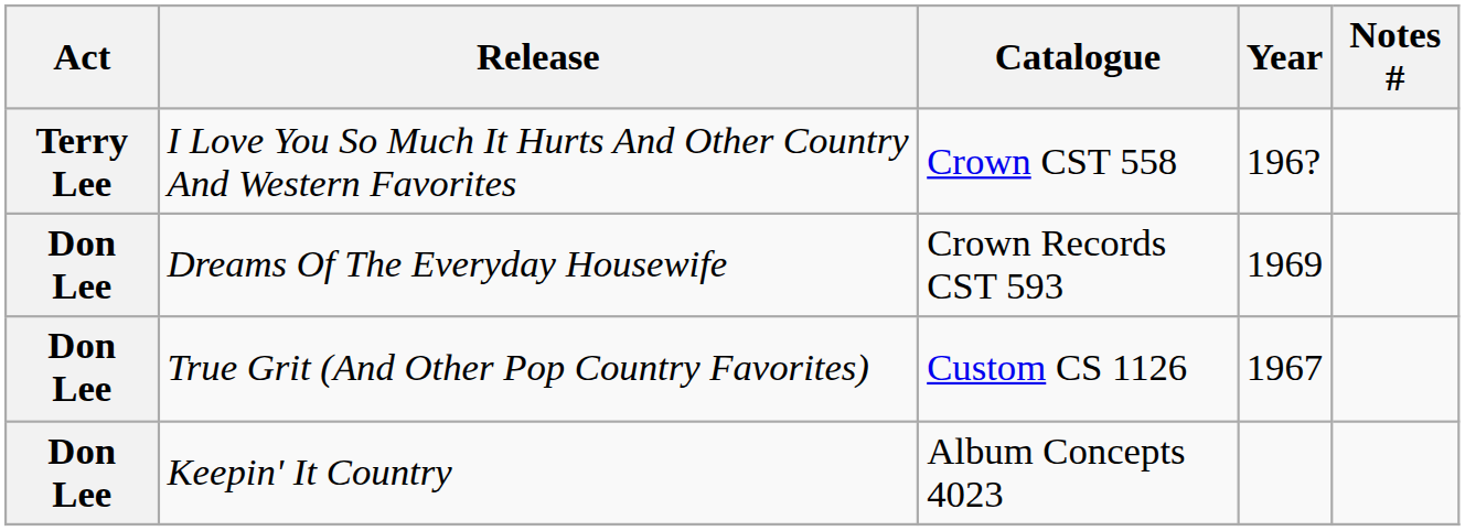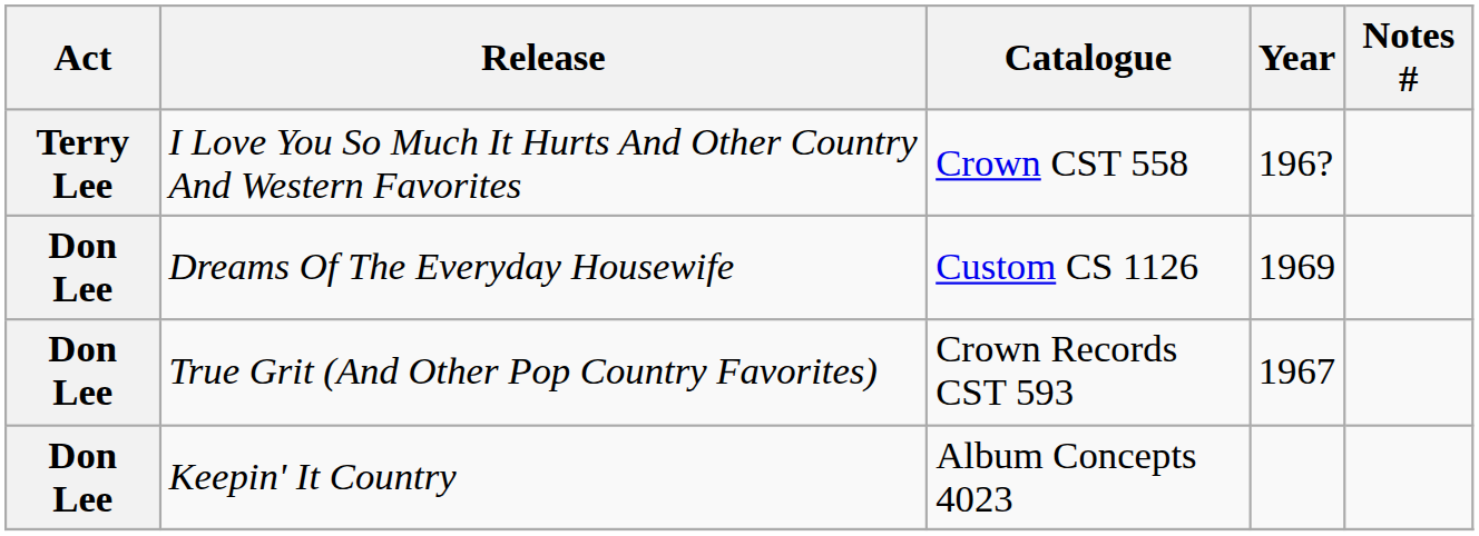 <table class="wikitable plainrowheaders sortable">
 <tr>
 <th scope="col" class="unsortable">Act</th>
 <th scope="col">Release</th>
 <th scope="col">Catalogue</th>
 <th scope="col">Year</th>
 <th scope="col" class="unsortable">Notes #</th>
 </tr>
 <tr>
 <th scope="row">Terry Lee</th>
 <td><em>I Love You So Much It Hurts And Other Country And Western Favorites</em></td>
 <td><a href='#'>Crown</a> 	CST 558</td>
 <td>196?</td>
 <td></td>
 </tr>
 <tr>
 <th scope="row">Don Lee</th>
 <td><em>Dreams Of The Everyday Housewife</em></td>
-<td>Crown Records CST 593</td>
+<td><a href='#'>Custom</a> CS 1126</td>
 <td>1969</td>
 <td></td>
 </tr>
 <tr>
 <th scope="row">Don Lee</th>
 <td><em>True Grit (And Other Pop Country Favorites)</em></td>
-<td><a href='#'>Custom</a> CS 1126</td>
+<td>Crown Records CST 593</td>
 <td>1967</td>
 <td></td>
 </tr>
 <tr>
 <th scope="row">Don Lee</th>
 <td><em>Keepin' It Country</em></td>
 <td>Album Concepts  4023</td>
 <td></td>
 <td></td>
 </tr>
 <tr>
 </tr>
 </table>
